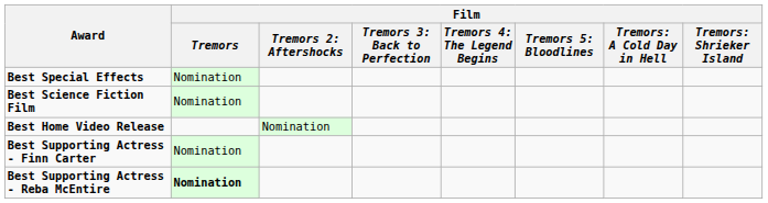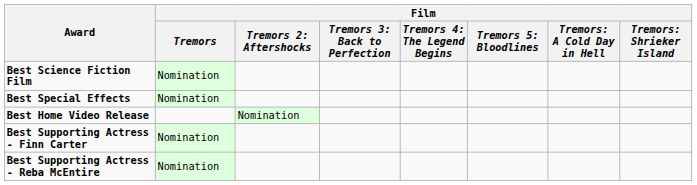 <table class="wikitable" style="margin:left;">
 <tr>
 <th style="width:400px;" rowspan="2">Award</th>
 <th colspan="7">Film</th>
 </tr>
 <tr>
 <th style="width:130px;"><em>Tremors</em></th>
 <th style="width:130px;"><em>Tremors 2: <br>Aftershocks</em></th>
 <th style="width:130px;"><em>Tremors 3: <br>Back to Perfection</em></th>
 <th style="width:130px;"><em>Tremors 4: <br>The Legend Begins</em></th>
 <th style="width:130px;"><em>Tremors 5: <br>Bloodlines</em></th>
 <th style="width:130px;"><em>Tremors: <br>A Cold Day in Hell</em></th>
 <th style="width:130px;"><em>Tremors: <br>Shrieker Island</em></th>
 </tr>
 <tr>
-<td><strong>Best Special Effects</strong></td>
+<td><strong>Best Science Fiction Film</strong></td>
 <td style="background:#dfd;">Nomination</td>
 <td></td>
 <td></td>
 <td></td>
 <td></td>
 <td></td>
 <td></td>
 </tr>
 <tr>
-<td><strong>Best Science Fiction Film</strong></td>
+<td><strong>Best Special Effects</strong></td>
 <td style="background:#dfd;">Nomination</td>
 <td></td>
 <td></td>
 <td></td>
 <td></td>
 <td></td>
 <td></td>
 </tr>
 <tr>
 <td><strong>Best Home Video Release</strong></td>
 <td></td>
 <td style="background:#dfd;">Nomination</td>
 <td></td>
 <td></td>
 <td></td>
 <td></td>
 <td></td>
 </tr>
 <tr>
 <td><strong>Best Supporting Actress - Finn Carter </strong></td>
 <td style="background:#dfd;">Nomination</td>
 <td></td>
 <td></td>
 <td></td>
 <td></td>
 <td></td>
 <td></td>
 </tr>
 <tr>
 <td><strong>Best Supporting Actress - Reba McEntire </strong></td>
-<td style="background:#dfd;"><strong>Nomination</strong></td>
+<td style="background:#dfd;">Nomination</td>
 <td></td>
 <td></td>
 <td></td>
 <td></td>
 <td></td>
 <td></td>
 </tr>
 </table>
